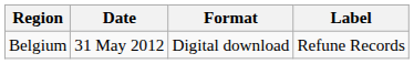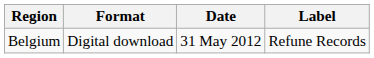 <table class=wikitable>
 <tr>
 <th>Region</th>
+<th>Format</th>
 <th>Date</th>
-<th>Format</th>
 <th>Label</th>
 </tr>
 <tr>
 <td>Belgium</td>
+<td>Digital download</td>
 <td>31 May 2012</td>
-<td>Digital download</td>
 <td>Refune Records</td>
 </tr>
 </table>
